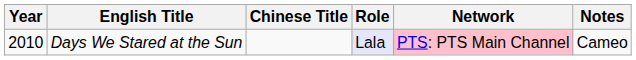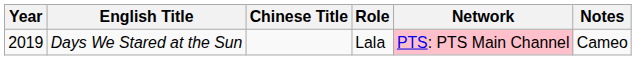 <table class="wikitable">
 <tr>
 <th>Year</th>
 <th>English Title</th>
 <th>Chinese Title</th>
 <th>Role</th>
 <th>Network</th>
 <th>Notes</th>
 </tr>
 <tr>
-<td>2010</td>
+<td>2019</td>
 <td><em>Days We Stared at the Sun</em></td>
 <td></td>
-<td style="background: lavender;">Lala</td>
+<td>Lala</td>
 <td style="background: pink;"><a href='#'>PTS</a>: PTS Main Channel</td>
 <td>Cameo</td>
 </tr>
 </table>
